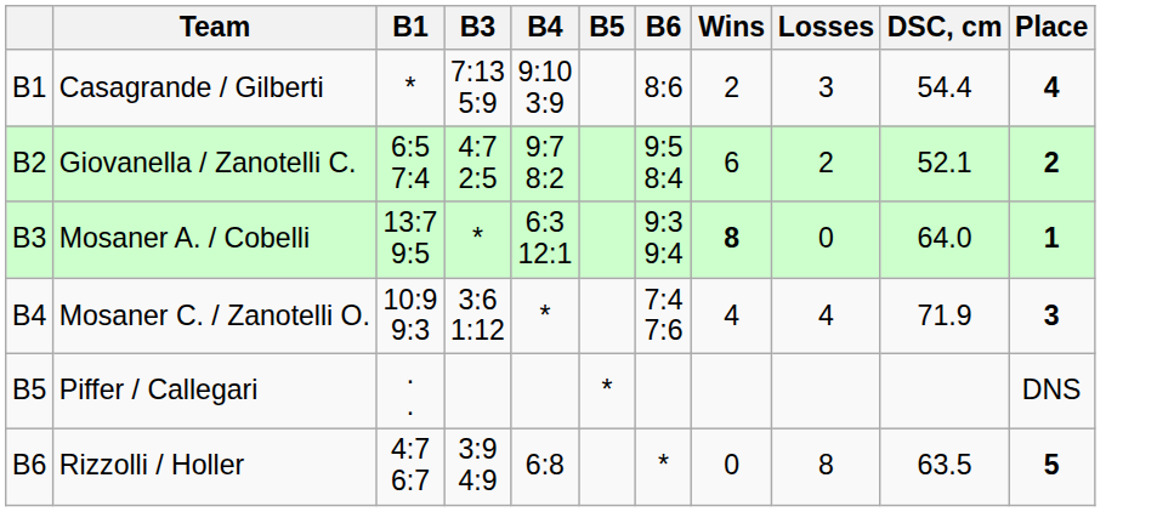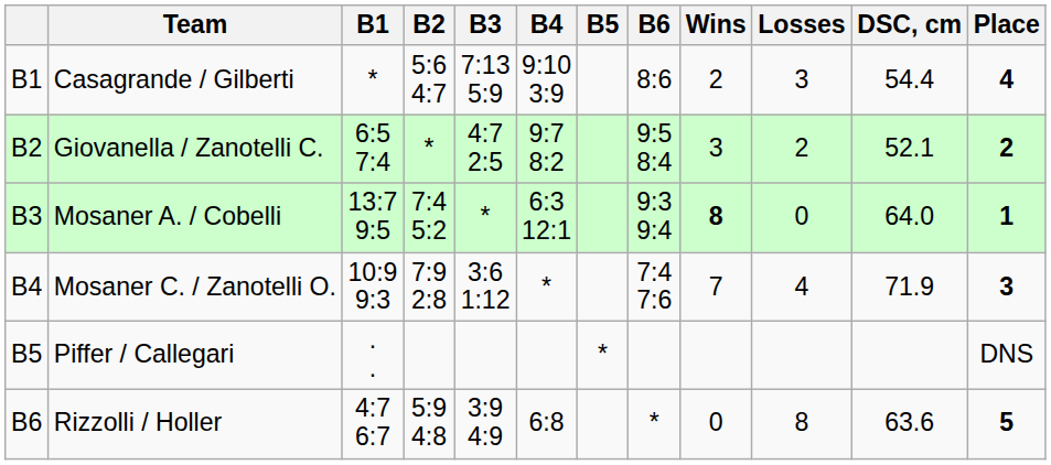 <table class="wikitable" style="text-align:center">
 <tr>
 <th></th>
 <th>Team</th>
 <th width="25">B1</th>
+<th width="25">B2</th>
 <th width="25">B3</th>
 <th width="25">B4</th>
 <th width="25">B5</th>
 <th width="25">B6</th>
 <th width="20">Wins</th>
 <th width="20">Losses</th>
 <th>DSC, cm</th>
 <th>Place</th>
 </tr>
 <tr>
 <td>B1</td>
 <td align=left>Casagrande / Gilberti</td>
 <td>*</td>
+<td>5:6<br> 4:7</td>
 <td>7:13<br> 5:9</td>
 <td>9:10<br> 3:9</td>
 <td><br></td>
 <td>8:6<br></td>
 <td>2</td>
 <td>3</td>
 <td>54.4</td>
 <td><strong>4</strong></td>
 </tr>
 <tr bgcolor=#cfc>
 <td>B2</td>
 <td align=left>Giovanella / Zanotelli C.</td>
 <td>6:5<br> 7:4</td>
+<td>*</td>
 <td>4:7<br> 2:5</td>
 <td>9:7<br> 8:2</td>
 <td><br></td>
 <td>9:5<br> 8:4</td>
-<td>6</td>
+<td>3</td>
 <td>2</td>
 <td>52.1</td>
 <td><strong>2</strong></td>
 </tr>
 <tr bgcolor=#cfc>
 <td>B3</td>
 <td align=left>Mosaner A. / Cobelli</td>
 <td>13:7<br> 9:5</td>
+<td>7:4<br> 5:2</td>
 <td>*</td>
 <td>6:3<br>12:1</td>
 <td><br></td>
 <td>9:3<br> 9:4</td>
 <td><strong>8</strong></td>
 <td>0</td>
 <td>64.0</td>
 <td><strong>1</strong></td>
 </tr>
 <tr>
 <td>B4</td>
 <td align=left>Mosaner C. / Zanotelli O.</td>
 <td>10:9<br> 9:3</td>
+<td>7:9<br> 2:8</td>
 <td>3:6<br>1:12</td>
 <td>*</td>
 <td><br></td>
 <td>7:4<br> 7:6</td>
-<td>4</td>
+<td>7</td>
 <td>4</td>
 <td>71.9</td>
 <td><strong>3</strong></td>
 </tr>
 <tr>
 <td>B5</td>
 <td align=left>Piffer / Callegari</td>
 <td>.<br>   .</td>
+<td><br></td>
 <td><br></td>
 <td><br></td>
 <td>*</td>
 <td><br></td>
 <td></td>
 <td></td>
 <td></td>
 <td>DNS</td>
 </tr>
 <tr>
 <td>B6</td>
 <td align=left>Rizzolli / Holler</td>
 <td>4:7<br> 6:7</td>
+<td>5:9<br> 4:8</td>
 <td>3:9<br> 4:9</td>
 <td>6:8<br></td>
 <td><br></td>
 <td>*</td>
 <td>0</td>
 <td>8</td>
-<td>63.5</td>
+<td>63.6</td>
 <td><strong>5</strong></td>
 </tr>
 </table>
